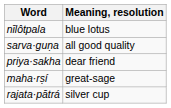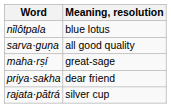 <table class="wikitable">
 <tr>
 <th>Word</th>
 <th>Meaning, resolution</th>
 </tr>
 <tr>
 <td><em>nīlôtpala</em></td>
 <td>blue lotus</td>
 </tr>
 <tr>
 <td><em>sarva·guṇa</em></td>
 <td>all good quality</td>
 </tr>
 <tr>
+<td><em>maha·rṣí</em></td>
+<td>great-sage</td>
+</tr>
+<tr>
 <td><em>priya·sakha</em></td>
 <td>dear friend</td>
-</tr>
-<tr>
-<td><em>maha·rṣí</em></td>
-<td>great-sage</td>
 </tr>
 <tr>
 <td><em>rajata·pātrá</em></td>
 <td>silver cup</td>
 </tr>
 </table>
